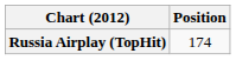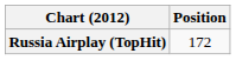 <table class="wikitable plainrowheaders" style="text-align:center;">
 <tr>
 <th scope="col">Chart (2012)</th>
 <th scope="col">Position</th>
 </tr>
 <tr>
 <th scope="row">Russia Airplay (TopHit)</th>
-<td style="text-align:center;">174</td>
+<td style="text-align:center;">172</td>
 </tr>
 </table>
